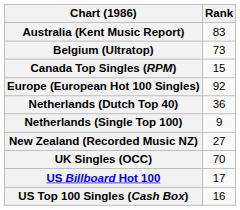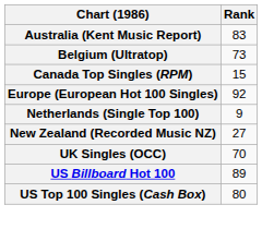 <table class="wikitable plainrowheaders sortable">
 <tr>
 <th>Chart (1986)</th>
 <th>Rank</th>
 </tr>
 <tr>
 <th scope="row">Australia (Kent Music Report)</th>
 <td align="center">83</td>
 </tr>
 <tr>
 <th scope="row">Belgium (Ultratop)</th>
 <td align="center">73</td>
 </tr>
 <tr>
 <th scope="row">Canada Top Singles (<em>RPM</em>)</th>
 <td align="center">15</td>
 </tr>
 <tr>
 <th scope="row">Europe (European Hot 100 Singles)</th>
 <td align="center">92</td>
 </tr>
 <tr>
-<th scope="row">Netherlands (Dutch Top 40)</th>
-<td align="center">36</td>
-</tr>
-<tr>
 <th scope="row">Netherlands (Single Top 100)</th>
 <td align="center">9</td>
 </tr>
 <tr>
 <th scope="row">New Zealand (Recorded Music NZ)</th>
 <td align="center">27</td>
 </tr>
 <tr>
 <th scope="row">UK Singles (OCC)</th>
 <td align="center">70</td>
 </tr>
 <tr>
 <th scope="row"><a href='#'>US <em>Billboard</em> Hot 100</a></th>
-<td style="text-align:center;">17</td>
+<td style="text-align:center;">89</td>
 </tr>
 <tr>
 <th scope="row">US Top 100 Singles (<em>Cash Box</em>)</th>
-<td style="text-align:center;">16</td>
+<td style="text-align:center;">80</td>
 </tr>
 </table>
